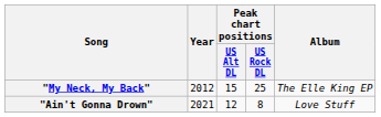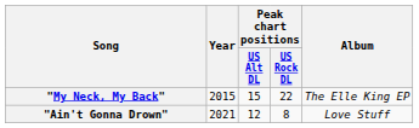 <table class="wikitable plainrowheaders" style="text-align:center;">
 <tr>
 <th scope="col" rowspan="2" style="width:18em;">Song</th>
 <th scope="col" rowspan="2" style="width:1em;">Year</th>
 <th scope="col" colspan="2">Peak chart positions</th>
 <th scope="col" rowspan="2">Album</th>
 </tr>
 <tr>
 <th scope="col" style="width:2.5em;font-size:90%;"><a href='#'>US<br>Alt<br>DL</a><br></th>
 <th scope="col" style="width:2.5em;font-size:90%;"><a href='#'>US<br>Rock<br>DL</a><br></th>
 </tr>
 <tr>
 <th scope="row">"<a href='#'>My Neck, My Back</a>"</th>
-<td>2012</td>
+<td>2015</td>
 <td>15</td>
-<td>25</td>
+<td>22</td>
 <td><em>The Elle King EP</em></td>
 </tr>
 <tr>
 <th scope="row">"Ain't Gonna Drown"</th>
 <td>2021</td>
 <td>12</td>
 <td>8</td>
 <td><em>Love Stuff</em></td>
 </tr>
 </table>
